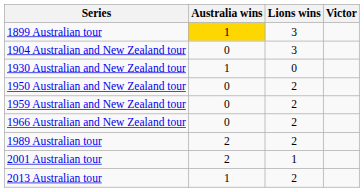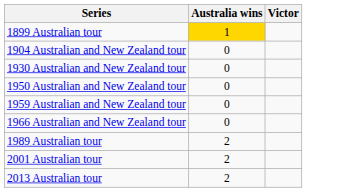 <table class="wikitable">
 <tr>
 <th>Series</th>
 <th>Australia wins</th>
-<th>Lions wins</th>
 <th>Victor</th>
 </tr>
 <tr>
 <td><a href='#'>1899 Australian tour</a></td>
 <td align="center" style="background: gold;">1</td>
-<td align="center">3</td>
 <td></td>
 </tr>
 <tr>
 <td><a href='#'>1904 Australian and New Zealand tour</a></td>
 <td align="center">0</td>
-<td align="center">3</td>
 <td></td>
 </tr>
 <tr>
 <td><a href='#'>1930 Australian and New Zealand tour</a></td>
-<td align="center">1</td>
 <td align="center">0</td>
 <td></td>
 </tr>
 <tr>
 <td><a href='#'>1950 Australian and New Zealand tour</a></td>
 <td align="center">0</td>
-<td align="center">2</td>
 <td></td>
 </tr>
 <tr>
 <td><a href='#'>1959 Australian and New Zealand tour</a></td>
 <td align="center">0</td>
-<td align="center">2</td>
 <td></td>
 </tr>
 <tr>
 <td><a href='#'>1966 Australian and New Zealand tour</a></td>
 <td align="center">0</td>
-<td align="center">2</td>
 <td></td>
 </tr>
 <tr>
 <td><a href='#'>1989 Australian tour</a></td>
-<td align="center">2</td>
 <td align="center">2</td>
 <td></td>
 </tr>
 <tr>
 <td><a href='#'>2001 Australian tour</a></td>
 <td align="center">2</td>
-<td align="center">1</td>
 <td></td>
 </tr>
 <tr>
 <td><a href='#'>2013 Australian tour</a></td>
-<td align="center">1</td>
 <td align="center">2</td>
 <td></td>
 </tr>
 </table>
